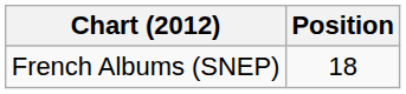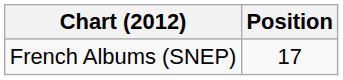 <table class="wikitable sortable">
 <tr>
 <th>Chart (2012)</th>
 <th>Position</th>
 </tr>
 <tr>
 <td>French Albums (SNEP)</td>
-<td style="text-align:center">18</td>
+<td style="text-align:center">17</td>
 </tr>
 </table>
